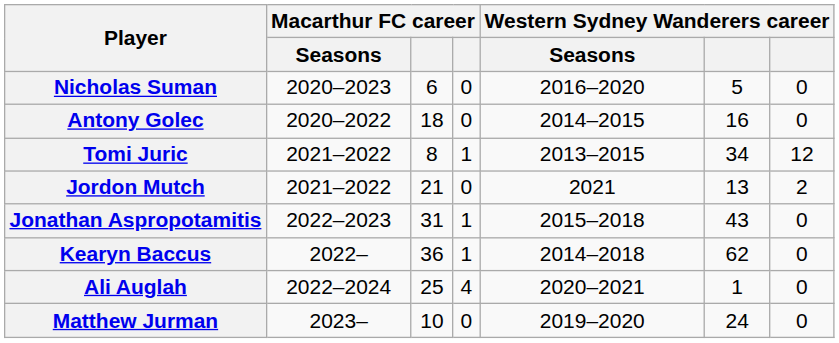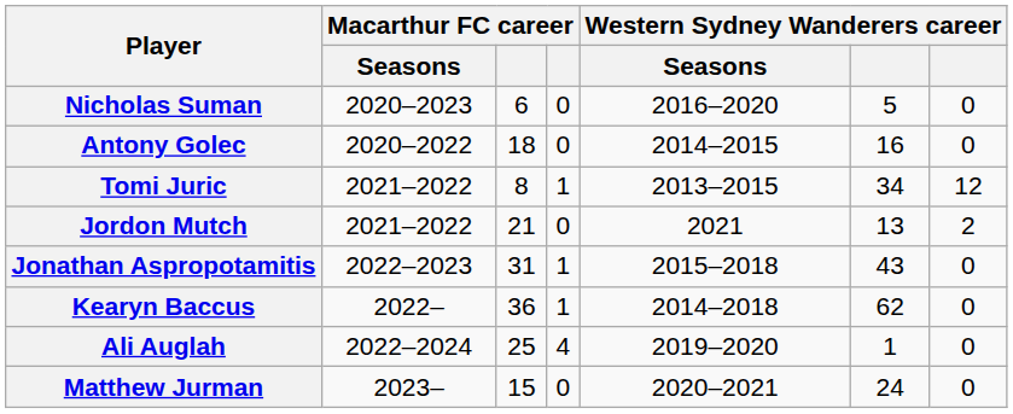 <table class="wikitable plainrowheaders" style="text-align:center">
 <tr>
 <th rowspan="2" scope="col">Player</th>
 <th colspan="3" scope="col">Macarthur FC career</th>
 <th colspan="3" scope="col">Western Sydney Wanderers career</th>
 </tr>
 <tr>
 <th scope="col">Seasons</th>
 <th scope="col"></th>
 <th scope="col"></th>
 <th scope="col">Seasons</th>
 <th scope="col"></th>
 <th scope="col"></th>
 </tr>
 <tr>
 <th scope="row" align="left"> <a href='#'>Nicholas Suman</a></th>
 <td>2020–2023</td>
 <td>6</td>
 <td>0</td>
 <td>2016–2020</td>
 <td>5</td>
 <td>0</td>
 </tr>
 <tr>
 <th scope="row" align="left"> <a href='#'>Antony Golec</a></th>
 <td>2020–2022</td>
 <td>18</td>
 <td>0</td>
 <td>2014–2015</td>
 <td>16</td>
 <td>0</td>
 </tr>
 <tr>
 <th scope="row" align="left"> <a href='#'>Tomi Juric</a></th>
 <td>2021–2022</td>
 <td>8</td>
 <td>1</td>
 <td>2013–2015</td>
 <td>34</td>
 <td>12</td>
 </tr>
 <tr>
 <th scope="row" align="left"> <a href='#'>Jordon Mutch</a></th>
 <td>2021–2022</td>
 <td>21</td>
 <td>0</td>
 <td>2021</td>
 <td>13</td>
 <td>2</td>
 </tr>
 <tr>
 <th scope="row" align="left"> <a href='#'>Jonathan Aspropotamitis</a></th>
 <td>2022–2023</td>
 <td>31</td>
 <td>1</td>
 <td>2015–2018</td>
 <td>43</td>
 <td>0</td>
 </tr>
 <tr>
 <th scope="row" align="left"> <strong><a href='#'>Kearyn Baccus</a></strong></th>
 <td>2022–</td>
 <td>36</td>
 <td>1</td>
 <td>2014–2018</td>
 <td>62</td>
 <td>0</td>
 </tr>
 <tr>
 <th scope="row" align="left"> <a href='#'>Ali Auglah</a></th>
 <td>2022–2024</td>
 <td>25</td>
 <td>4</td>
-<td>2020–2021</td>
+<td>2019–2020</td>
 <td>1</td>
 <td>0</td>
 </tr>
 <tr>
 <th scope="row" align="left"> <strong><a href='#'>Matthew Jurman</a></strong></th>
 <td>2023–</td>
-<td>10</td>
+<td>15</td>
 <td>0</td>
-<td>2019–2020</td>
+<td>2020–2021</td>
 <td>24</td>
 <td>0</td>
 </tr>
 </table>
